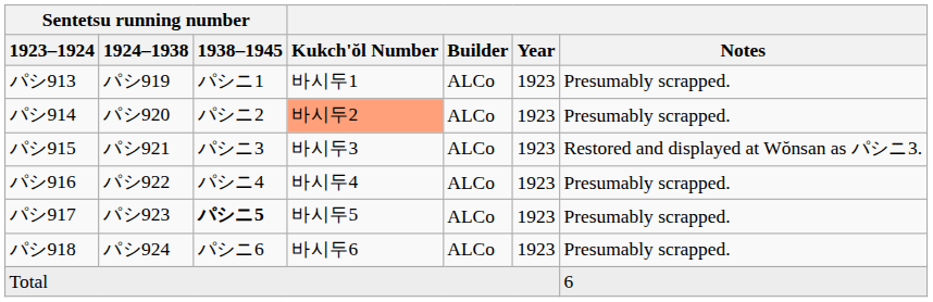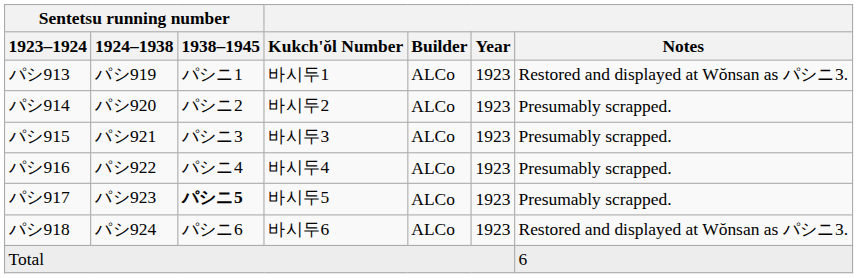 <table class="wikitable">
 <tr>
 <th colspan="3">Sentetsu running number</th>
 <th colspan="4"></th>
 </tr>
 <tr>
 <th>1923–1924</th>
 <th>1924–1938</th>
 <th>1938–1945</th>
 <th>Kukch'ŏl Number</th>
 <th>Builder</th>
 <th>Year</th>
 <th>Notes</th>
 </tr>
 <tr>
 <td>パシ913</td>
 <td>パシ919</td>
 <td>パシニ1</td>
 <td>바시두1</td>
 <td>ALCo</td>
 <td>1923</td>
-<td>Presumably scrapped.</td>
+<td>Restored and displayed at Wŏnsan as パシニ3.</td>
 </tr>
 <tr>
 <td>パシ914</td>
 <td>パシ920</td>
 <td>パシニ2</td>
-<td style="background: lightsalmon;">바시두2</td>
+<td>바시두2</td>
 <td>ALCo</td>
 <td>1923</td>
 <td>Presumably scrapped.</td>
 </tr>
 <tr>
 <td>パシ915</td>
 <td>パシ921</td>
 <td>パシニ3</td>
 <td>바시두3</td>
 <td>ALCo</td>
 <td>1923</td>
-<td>Restored and displayed at Wŏnsan as パシニ3.</td>
+<td>Presumably scrapped.</td>
 </tr>
 <tr>
 <td>パシ916</td>
 <td>パシ922</td>
 <td>パシニ4</td>
 <td>바시두4</td>
 <td>ALCo</td>
 <td>1923</td>
 <td>Presumably scrapped.</td>
 </tr>
 <tr>
 <td>パシ917</td>
 <td>パシ923</td>
 <td><strong>パシニ5</strong></td>
 <td>바시두5</td>
 <td>ALCo</td>
 <td>1923</td>
 <td>Presumably scrapped.</td>
 </tr>
 <tr>
 <td>パシ918</td>
 <td>パシ924</td>
 <td>パシニ6</td>
 <td>바시두6</td>
 <td>ALCo</td>
 <td>1923</td>
-<td>Presumably scrapped.</td>
+<td>Restored and displayed at Wŏnsan as パシニ3.</td>
 </tr>
 <tr>
 <td bgcolor=#ededed colspan="6">Total</td>
 <td bgcolor=#ededed>6</td>
 </tr>
 </table>
